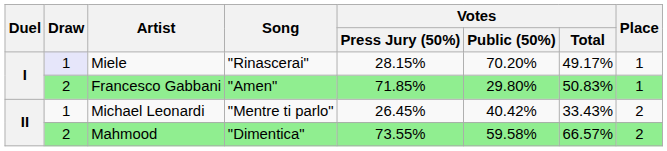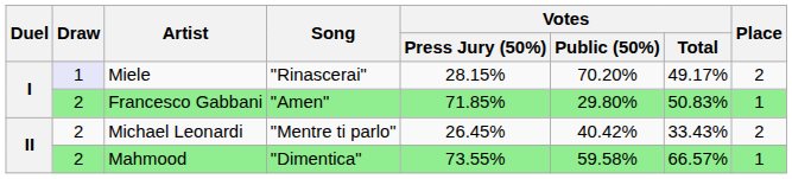 <table class="sortable wikitable" style="margin: 1em auto 1em auto; text-align:center">
 <tr>
 <th rowspan="2">Duel</th>
 <th rowspan="2">Draw</th>
 <th rowspan="2">Artist</th>
 <th rowspan="2">Song</th>
 <th colspan="3" class="unsortable">Votes</th>
 <th rowspan="2">Place</th>
 </tr>
 <tr>
 <th>Press Jury (50%)</th>
 <th>Public (50%)</th>
 <th>Total</th>
 </tr>
 <tr>
 <th rowspan=2 class="unsortable">I</th>
 <td style="background: lavender;">1</td>
 <td align="left">Miele</td>
 <td align="left">"Rinascerai"</td>
 <td>28.15%</td>
 <td>70.20%</td>
 <td>49.17%</td>
-<td>1</td>
+<td>2</td>
 </tr>
 <tr style="background:#90EE90">
 <td>2</td>
 <td align="left">Francesco Gabbani</td>
 <td align="left">"Amen"</td>
 <td>71.85%</td>
 <td>29.80%</td>
 <td>50.83%</td>
 <td>1</td>
 </tr>
 <tr>
 <th rowspan=2 class="unsortable">II</th>
-<td>1</td>
+<td>2</td>
 <td align="left">Michael Leonardi</td>
 <td align="left">"Mentre ti parlo"</td>
 <td>26.45%</td>
 <td>40.42%</td>
 <td>33.43%</td>
 <td>2</td>
 </tr>
 <tr style="background:#90EE90">
 <td>2</td>
 <td align="left">Mahmood</td>
 <td align="left">"Dimentica"</td>
 <td>73.55%</td>
 <td>59.58%</td>
 <td>66.57%</td>
-<td>2</td>
+<td>1</td>
 </tr>
 </table>
